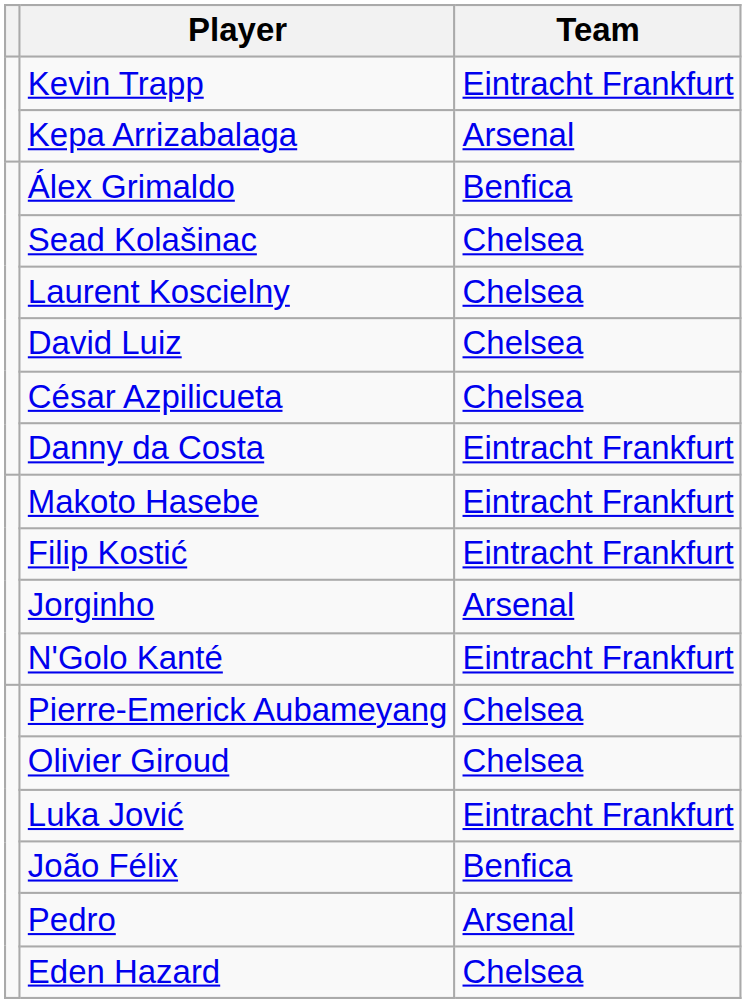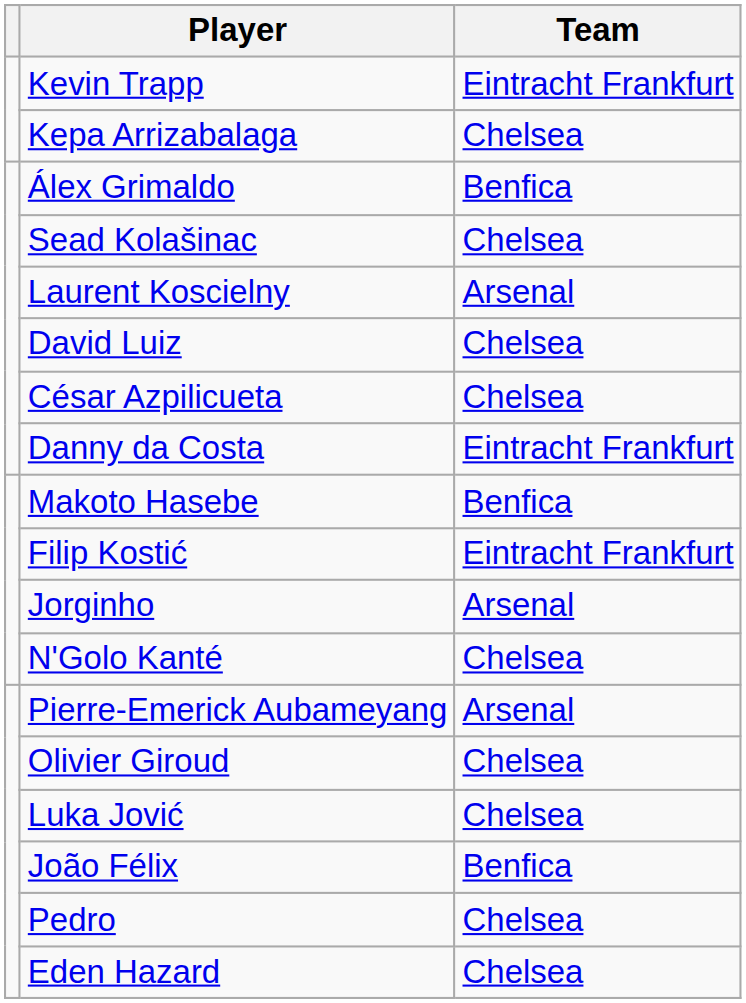 <table class="wikitable" style="text-align:center">
 <tr>
 <th></th>
 <th>Player</th>
 <th>Team</th>
 </tr>
 <tr>
 <td rowspan=2></td>
 <td align=left> <a href='#'>Kevin Trapp</a></td>
 <td align=left> <a href='#'>Eintracht Frankfurt</a></td>
 </tr>
 <tr>
 <td align=left> <a href='#'>Kepa Arrizabalaga</a></td>
-<td align=left> <a href='#'>Arsenal</a></td>
+<td align=left> <a href='#'>Chelsea</a></td>
 </tr>
 <tr>
 <td rowspan=6></td>
 <td align=left> <a href='#'>Álex Grimaldo</a></td>
 <td align=left> <a href='#'>Benfica</a></td>
 </tr>
 <tr>
 <td align=left> <a href='#'>Sead Kolašinac</a></td>
 <td align=left> <a href='#'>Chelsea</a></td>
 </tr>
 <tr>
 <td align=left> <a href='#'>Laurent Koscielny</a></td>
-<td align=left> <a href='#'>Chelsea</a></td>
+<td align=left> <a href='#'>Arsenal</a></td>
 </tr>
 <tr>
 <td align=left> <a href='#'>David Luiz</a></td>
 <td align=left> <a href='#'>Chelsea</a></td>
 </tr>
 <tr>
 <td align=left> <a href='#'>César Azpilicueta</a></td>
 <td align=left> <a href='#'>Chelsea</a></td>
 </tr>
 <tr>
 <td align=left> <a href='#'>Danny da Costa</a></td>
 <td align=left> <a href='#'>Eintracht Frankfurt</a></td>
 </tr>
 <tr>
 <td rowspan=4></td>
 <td align=left> <a href='#'>Makoto Hasebe</a></td>
-<td align=left> <a href='#'>Eintracht Frankfurt</a></td>
+<td align=left> <a href='#'>Benfica</a></td>
 </tr>
 <tr>
 <td align=left> <a href='#'>Filip Kostić</a></td>
 <td align=left> <a href='#'>Eintracht Frankfurt</a></td>
 </tr>
 <tr>
 <td align=left> <a href='#'>Jorginho</a></td>
 <td align=left> <a href='#'>Arsenal</a></td>
 </tr>
 <tr>
 <td align=left> <a href='#'>N'Golo Kanté</a></td>
-<td align=left> <a href='#'>Eintracht Frankfurt</a></td>
+<td align=left> <a href='#'>Chelsea</a></td>
 </tr>
 <tr>
 <td rowspan=6></td>
 <td align=left> <a href='#'>Pierre-Emerick Aubameyang</a></td>
-<td align=left> <a href='#'>Chelsea</a></td>
+<td align=left> <a href='#'>Arsenal</a></td>
 </tr>
 <tr>
 <td align=left> <a href='#'>Olivier Giroud</a></td>
 <td align=left> <a href='#'>Chelsea</a></td>
 </tr>
 <tr>
 <td align=left> <a href='#'>Luka Jović</a></td>
-<td align=left> <a href='#'>Eintracht Frankfurt</a></td>
+<td align=left> <a href='#'>Chelsea</a></td>
 </tr>
 <tr>
 <td align=left> <a href='#'>João Félix</a></td>
 <td align=left> <a href='#'>Benfica</a></td>
 </tr>
 <tr>
 <td align=left> <a href='#'>Pedro</a></td>
-<td align=left> <a href='#'>Arsenal</a></td>
+<td align=left> <a href='#'>Chelsea</a></td>
 </tr>
 <tr>
 <td align=left> <a href='#'>Eden Hazard</a></td>
 <td align=left> <a href='#'>Chelsea</a></td>
 </tr>
 </table>
